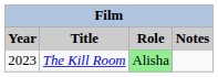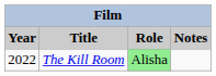 <table class="wikitable">
 <tr>
 <th colspan=4 style="background:#B0C4DE;">Film</th>
 </tr>
 <tr>
 <th style="background: #CCCCCC;">Year</th>
 <th style="background: #CCCCCC;">Title</th>
 <th style="background: #CCCCCC;">Role</th>
 <th style="background: #CCCCCC;">Notes</th>
 </tr>
 <tr>
-<td>2023</td>
+<td>2022</td>
 <td><em><a href='#'>The Kill Room</a></em></td>
 <td style="background: lightgreen;">Alisha</td>
 <td></td>
 </tr>
 </table>
